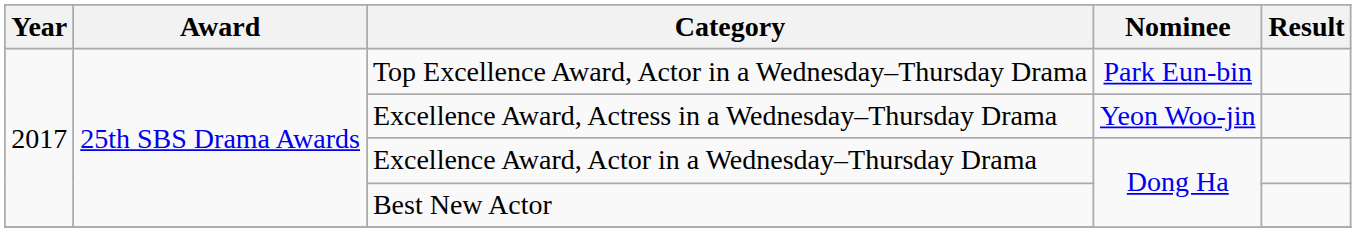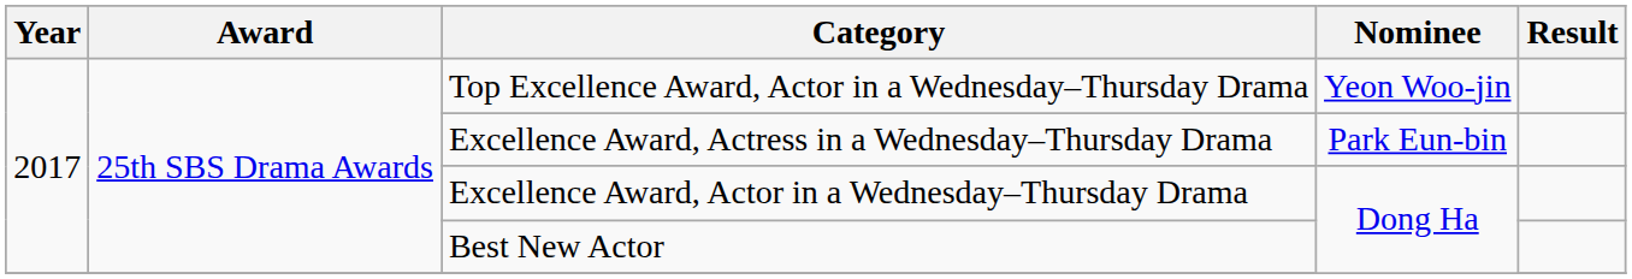 <table class="wikitable">
 <tr>
 <th>Year</th>
 <th>Award</th>
 <th>Category</th>
 <th>Nominee</th>
 <th>Result</th>
 </tr>
 <tr>
 <td rowspan="4" align="center">2017</td>
 <td rowspan="4"><a href='#'>25th SBS Drama Awards</a></td>
 <td>Top Excellence Award, Actor in a Wednesday–Thursday Drama</td>
-<td align="center"><a href='#'>Park Eun-bin</a></td>
+<td align="center"><a href='#'>Yeon Woo-jin</a></td>
 <td></td>
 </tr>
 <tr>
 <td>Excellence Award, Actress in a Wednesday–Thursday Drama</td>
-<td align="center"><a href='#'>Yeon Woo-jin</a></td>
+<td align="center"><a href='#'>Park Eun-bin</a></td>
 <td></td>
 </tr>
 <tr>
 <td>Excellence Award, Actor in a Wednesday–Thursday Drama</td>
 <td rowspan="4" align="center"><a href='#'>Dong Ha</a></td>
 <td></td>
 </tr>
 <tr>
 <td>Best New Actor</td>
 <td></td>
 </tr>
 <tr>
 </tr>
 </table>
